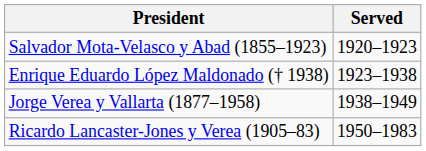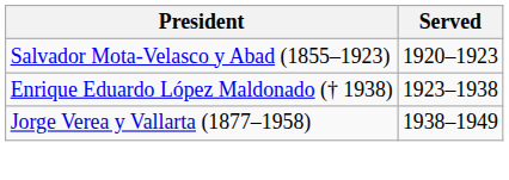 <table class="wikitable">
 <tr>
 <th>President</th>
 <th>Served</th>
 </tr>
 <tr>
 <td><a href='#'>Salvador Mota-Velasco y Abad</a> (1855–1923)</td>
 <td>1920–1923</td>
 </tr>
 <tr>
 <td><a href='#'>Enrique Eduardo López Maldonado</a> († 1938)</td>
 <td>1923–1938</td>
 </tr>
 <tr>
 <td><a href='#'>Jorge Verea y Vallarta</a> (1877–1958)</td>
 <td>1938–1949</td>
 </tr>
-<tr>
-<td><a href='#'>Ricardo Lancaster-Jones y Verea</a> (1905–83)</td>
-<td>1950–1983</td>
-</tr>
 </table>
